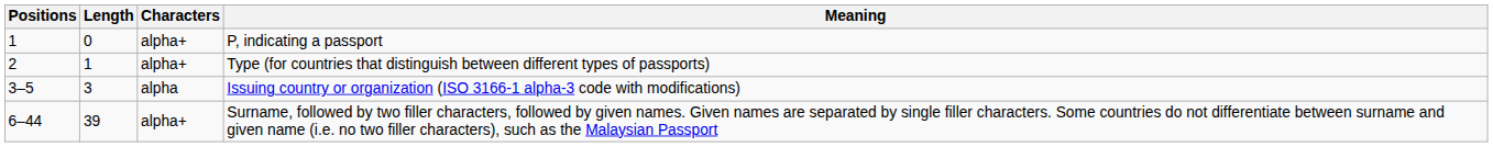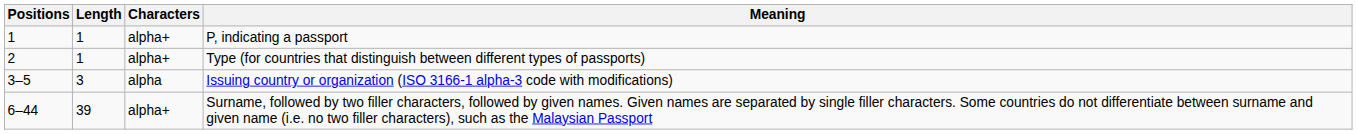 <table class="wikitable">
 <tr>
 <th>Positions</th>
 <th>Length</th>
 <th>Characters</th>
 <th>Meaning</th>
 </tr>
 <tr>
 <td>1</td>
-<td>0</td>
+<td>1</td>
 <td>alpha+</td>
 <td>P, indicating a passport</td>
 </tr>
 <tr>
 <td>2</td>
 <td>1</td>
 <td>alpha+</td>
 <td>Type (for countries that distinguish between different types of passports)</td>
 </tr>
 <tr>
 <td>3–5</td>
 <td>3</td>
 <td>alpha</td>
 <td><a href='#'>Issuing country or organization</a> (<a href='#'>ISO 3166-1 alpha-3</a> code with modifications)</td>
 </tr>
 <tr>
 <td>6–44</td>
 <td>39</td>
 <td>alpha+</td>
 <td>Surname, followed by two filler characters, followed by given names. Given names are separated by single filler characters. Some countries do not differentiate between surname and given name (i.e. no two filler characters), such as the <a href='#'>Malaysian Passport</a></td>
 </tr>
 </table>
